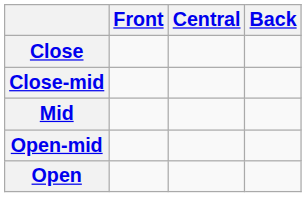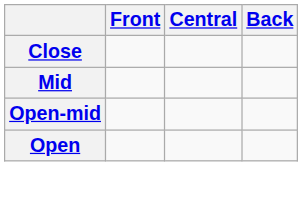 <table class="wikitable">
 <tr>
 <th></th>
 <th><a href='#'>Front</a></th>
 <th><a href='#'>Central</a></th>
 <th><a href='#'>Back</a></th>
 </tr>
 <tr align="center">
 <th><a href='#'>Close</a></th>
 <td> </td>
 <td></td>
 <td> </td>
-</tr>
-<tr align="center">
-<th><a href='#'>Close-mid</a></th>
-<td> </td>
-<td></td>
-<td></td>
 </tr>
 <tr align="center">
 <th><a href='#'>Mid</a></th>
 <td></td>
 <td></td>
 <td></td>
 </tr>
 <tr align="center">
 <th><a href='#'>Open-mid</a></th>
 <td></td>
 <td></td>
 <td> </td>
 </tr>
 <tr align="center">
 <th><a href='#'>Open</a></th>
 <td></td>
 <td> </td>
 <td></td>
 </tr>
 </table>
